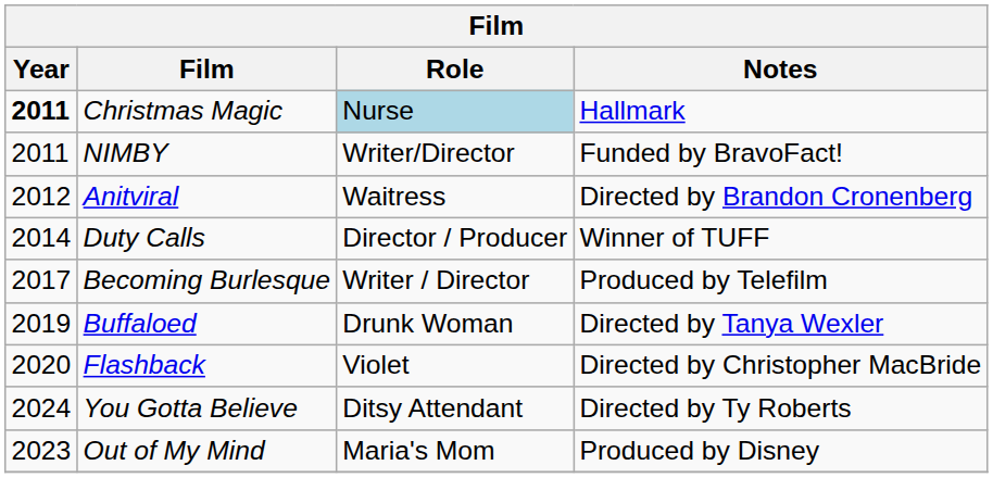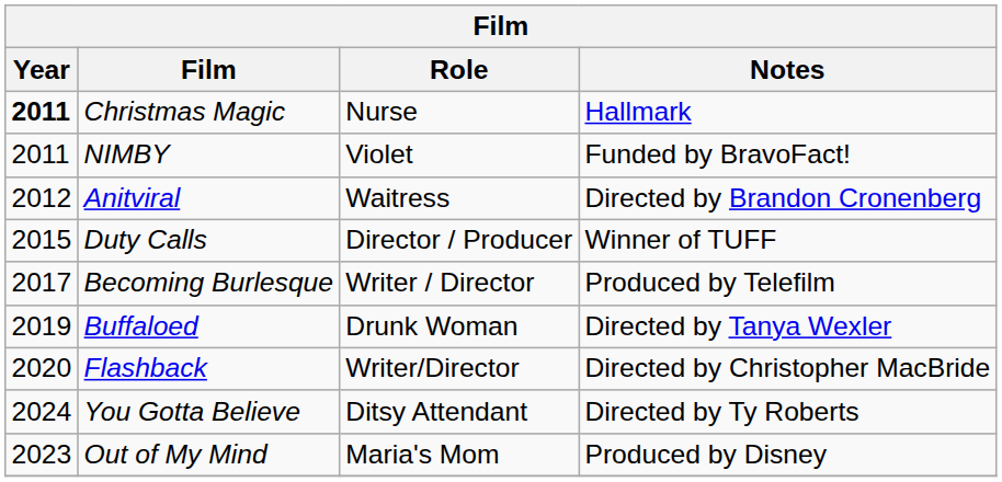 <table class="wikitable">
 <tr>
 <th colspan="4">Film</th>
 </tr>
 <tr>
 <th>Year</th>
 <th>Film</th>
 <th>Role</th>
 <th>Notes</th>
 </tr>
 <tr>
 <td><strong>2011</strong></td>
 <td><em>Christmas Magic</em></td>
-<td style="background: lightblue;">Nurse</td>
+<td>Nurse</td>
 <td><a href='#'>Hallmark</a></td>
 </tr>
 <tr>
 <td>2011</td>
 <td><em>NIMBY</em></td>
-<td>Writer/Director</td>
+<td>Violet</td>
 <td>Funded by BravoFact!</td>
 </tr>
 <tr>
 <td>2012</td>
 <td><a href='#'><em>Anitviral</em></a></td>
 <td>Waitress</td>
 <td>Directed by <a href='#'>Brandon Cronenberg</a></td>
 </tr>
 <tr>
-<td>2014</td>
+<td>2015</td>
 <td><em>Duty Calls</em></td>
 <td>Director / Producer</td>
 <td>Winner of TUFF</td>
 </tr>
 <tr>
 <td>2017</td>
 <td><em>Becoming Burlesque</em></td>
 <td>Writer / Director</td>
 <td>Produced by Telefilm</td>
 </tr>
 <tr>
 <td>2019</td>
 <td><em><a href='#'>Buffaloed</a></em></td>
 <td>Drunk Woman</td>
 <td>Directed by <a href='#'>Tanya Wexler</a></td>
 </tr>
 <tr>
 <td>2020</td>
 <td><em><a href='#'>Flashback</a></em></td>
-<td>Violet</td>
+<td>Writer/Director</td>
 <td>Directed by Christopher MacBride</td>
 </tr>
 <tr>
 <td>2024</td>
 <td><em>You Gotta Believe</em></td>
 <td>Ditsy Attendant</td>
 <td>Directed by Ty Roberts</td>
 </tr>
 <tr>
 <td>2023</td>
 <td><em>Out of My Mind</em></td>
 <td>Maria's Mom</td>
 <td>Produced by Disney</td>
 </tr>
 <tr>
 </tr>
 </table>
